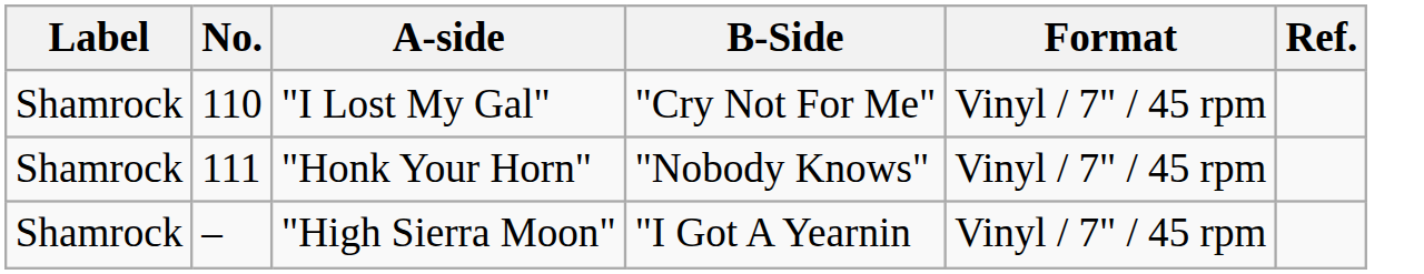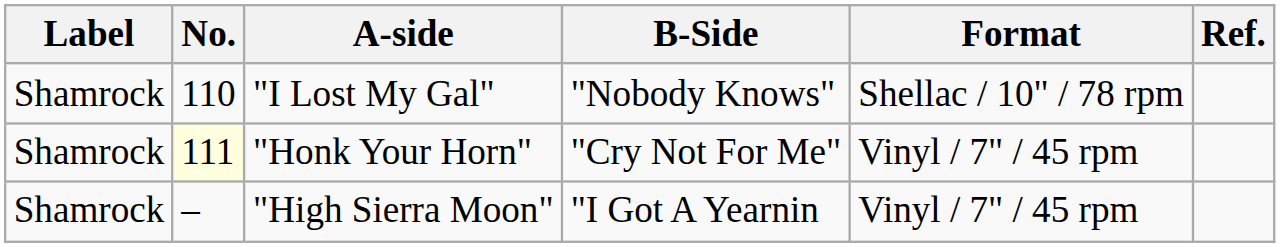 <table class="wikitable">
 <tr>
 <th>Label</th>
 <th>No.</th>
 <th>A-side</th>
 <th>B-Side</th>
 <th>Format</th>
 <th>Ref.</th>
 </tr>
 <tr>
 <td>Shamrock</td>
 <td>110</td>
 <td>"I Lost My Gal"</td>
-<td>"Cry Not For Me"</td>
-<td>Vinyl / 7" / 45 rpm</td>
+<td>"Nobody Knows"</td>
+<td>Shellac / 10" / 78 rpm</td>
 <td></td>
 </tr>
 <tr>
 <td>Shamrock</td>
-<td>111</td>
+<td style="background: lightyellow;">111</td>
 <td>"Honk Your Horn"</td>
-<td>"Nobody Knows"</td>
+<td>"Cry Not For Me"</td>
 <td>Vinyl / 7" / 45 rpm</td>
 <td></td>
 </tr>
 <tr>
 <td>Shamrock</td>
 <td>–</td>
 <td>"High Sierra Moon"</td>
 <td>"I Got A Yearnin</td>
 <td>Vinyl / 7" / 45 rpm</td>
 <td></td>
 </tr>
 </table>
